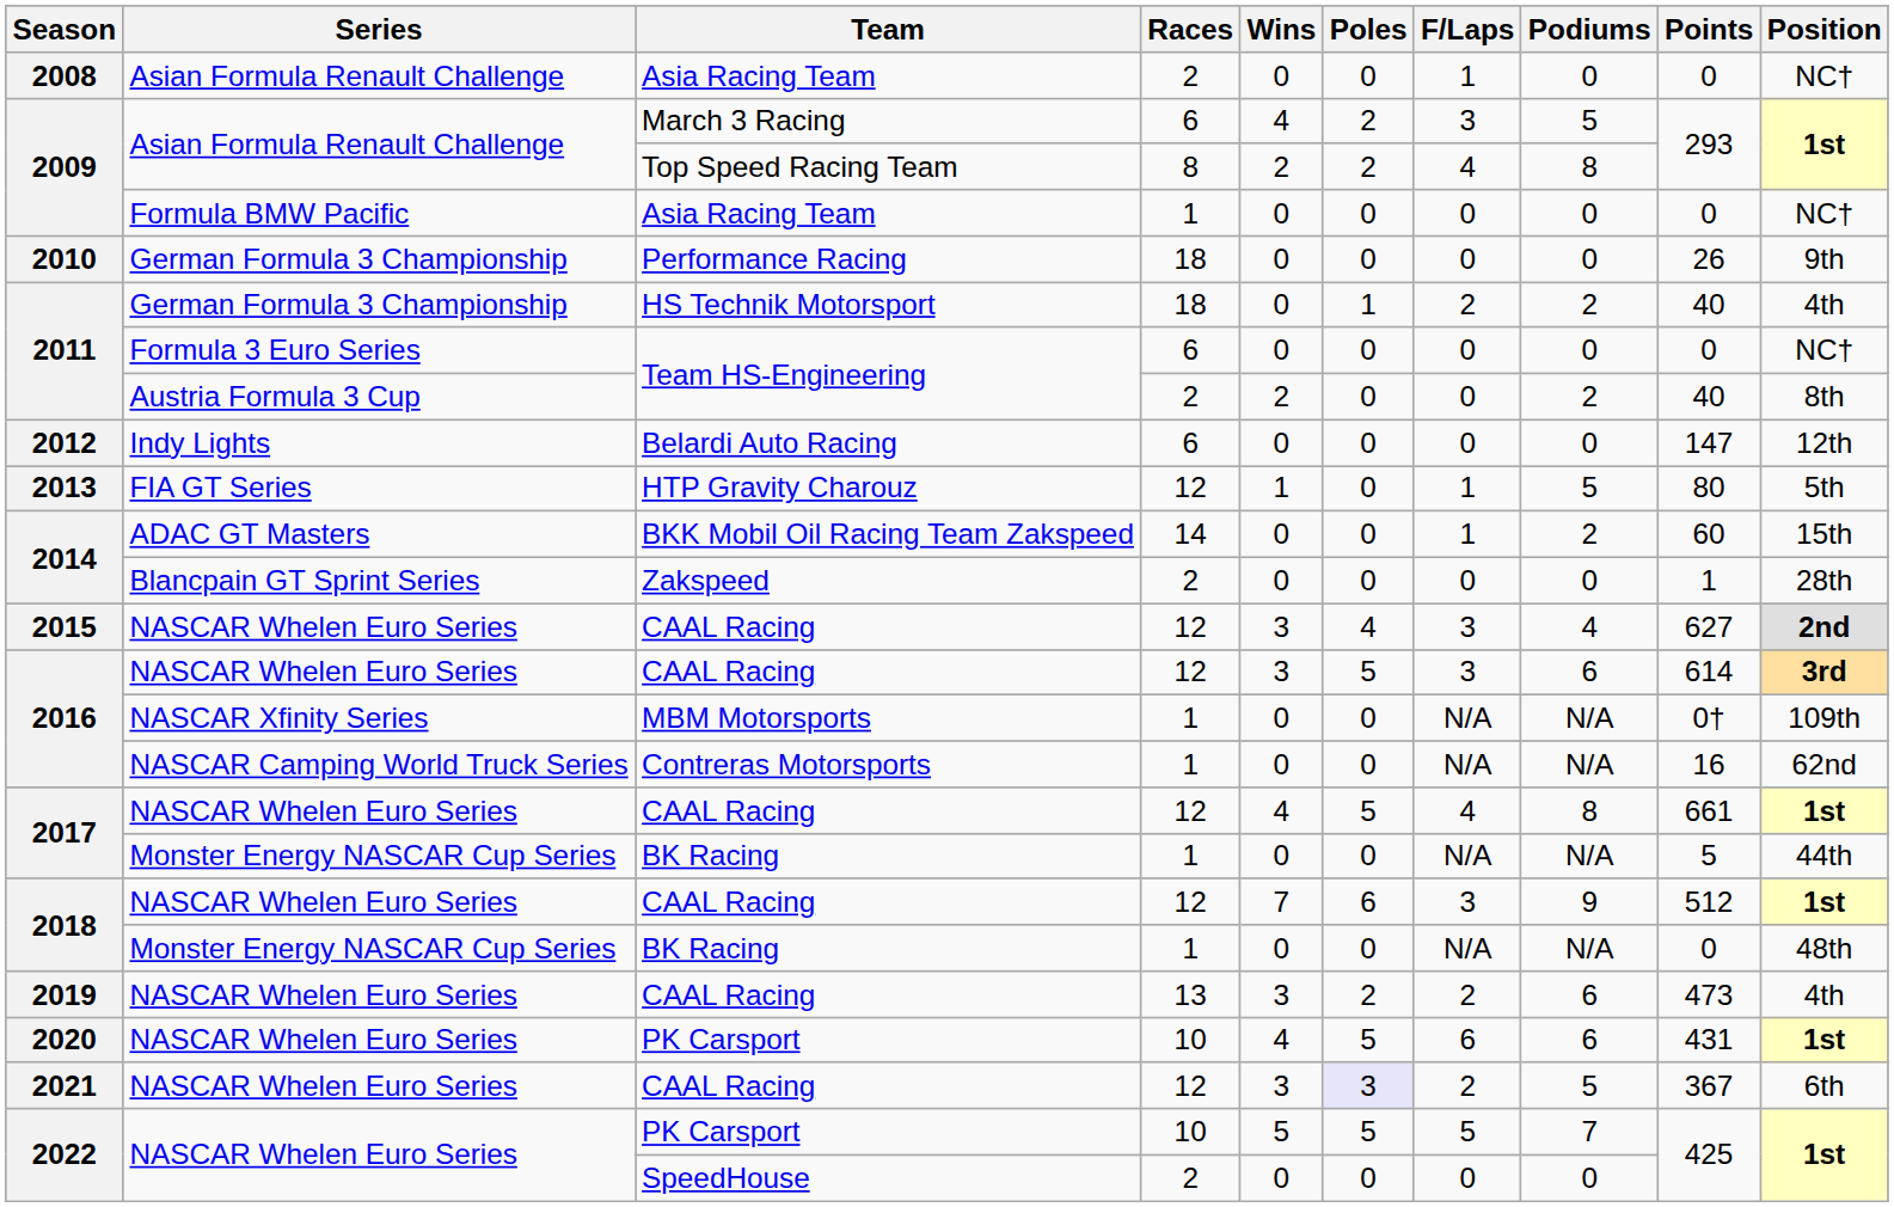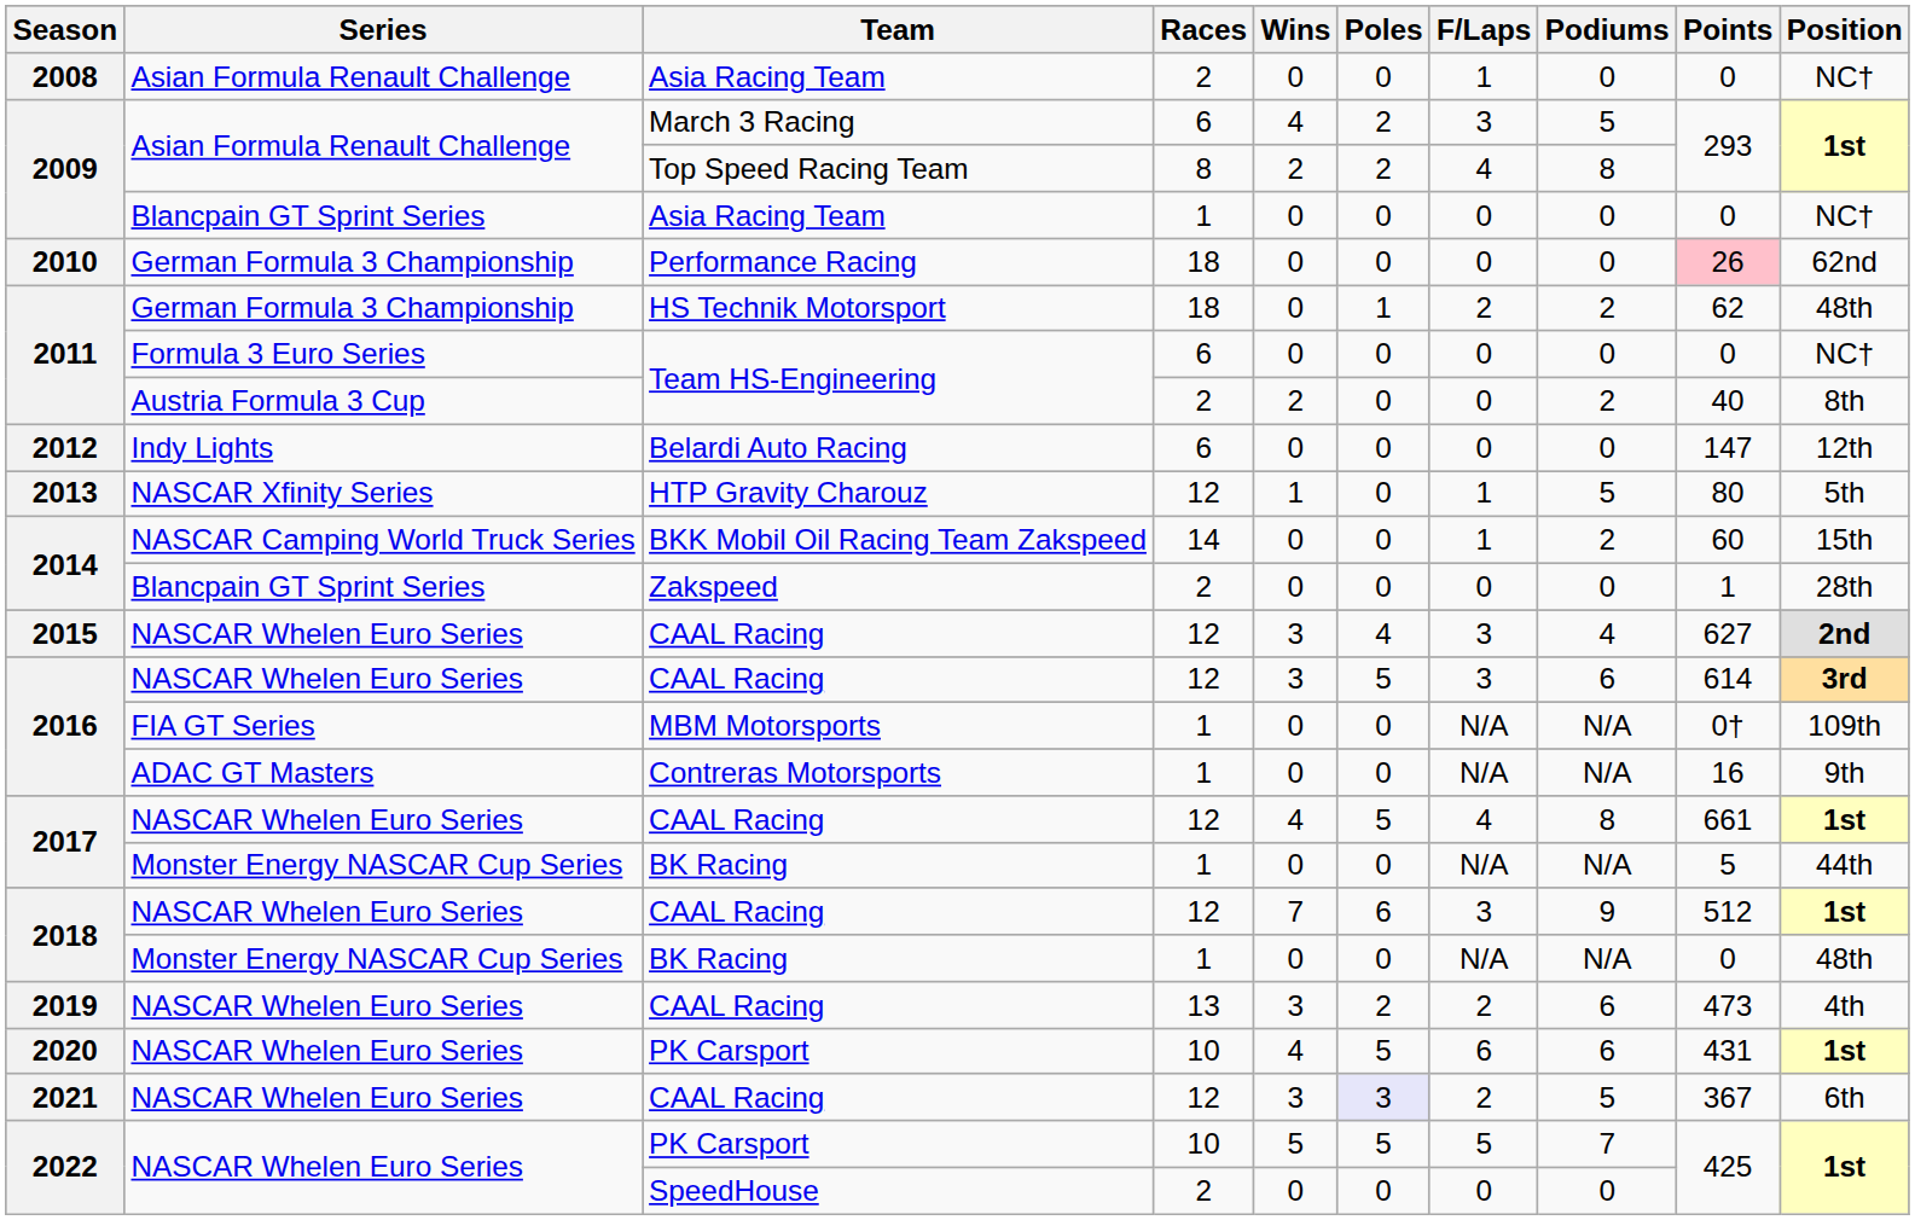 <table class="wikitable" style="font-size: 90%; text-align:center">
 <tr>
 <th>Season</th>
 <th>Series</th>
 <th>Team</th>
 <th>Races</th>
 <th>Wins</th>
 <th>Poles</th>
 <th>F/Laps</th>
 <th>Podiums</th>
 <th>Points</th>
 <th>Position</th>
 </tr>
 <tr>
 <th>2008</th>
 <td align=left><a href='#'>Asian Formula Renault Challenge</a></td>
 <td align=left><a href='#'>Asia Racing Team</a></td>
 <td>2</td>
 <td>0</td>
 <td>0</td>
 <td>1</td>
 <td>0</td>
 <td>0</td>
 <td>NC†</td>
 </tr>
 <tr>
 <th rowspan="3">2009</th>
 <td align=left rowspan=2><a href='#'>Asian Formula Renault Challenge</a></td>
 <td align=left>March 3 Racing</td>
 <td>6</td>
 <td>4</td>
 <td>2</td>
 <td>3</td>
 <td>5</td>
 <td rowspan=2>293</td>
 <td rowspan=2 style="background:#FFFFBF;"><strong>1st</strong></td>
 </tr>
 <tr>
 <td align=left>Top Speed Racing Team</td>
 <td>8</td>
 <td>2</td>
 <td>2</td>
 <td>4</td>
 <td>8</td>
 </tr>
 <tr>
-<td align=left><a href='#'>Formula BMW Pacific</a></td>
+<td align=left><a href='#'>Blancpain GT Sprint Series</a></td>
 <td align=left><a href='#'>Asia Racing Team</a></td>
 <td>1</td>
 <td>0</td>
 <td>0</td>
 <td>0</td>
 <td>0</td>
 <td>0</td>
 <td>NC†</td>
 </tr>
 <tr>
 <th>2010</th>
 <td align=left><a href='#'>German Formula 3 Championship</a></td>
 <td align=left><a href='#'>Performance Racing</a></td>
 <td>18</td>
 <td>0</td>
 <td>0</td>
 <td>0</td>
 <td>0</td>
-<td>26</td>
-<td>9th</td>
+<td style="background: pink;">26</td>
+<td>62nd</td>
 </tr>
 <tr>
 <th rowspan=3>2011</th>
 <td align=left><a href='#'>German Formula 3 Championship</a></td>
 <td align=left><a href='#'>HS Technik Motorsport</a></td>
 <td>18</td>
 <td>0</td>
 <td>1</td>
 <td>2</td>
 <td>2</td>
-<td>40</td>
-<td>4th</td>
+<td>62</td>
+<td>48th</td>
 </tr>
 <tr>
 <td align=left><a href='#'>Formula 3 Euro Series</a></td>
 <td align=left rowspan=2><a href='#'>Team HS-Engineering</a></td>
 <td>6</td>
 <td>0</td>
 <td>0</td>
 <td>0</td>
 <td>0</td>
 <td>0</td>
 <td>NC†</td>
 </tr>
 <tr>
 <td align=left><a href='#'>Austria Formula 3 Cup</a></td>
 <td>2</td>
 <td>2</td>
 <td>0</td>
 <td>0</td>
 <td>2</td>
 <td>40</td>
 <td>8th</td>
 </tr>
 <tr>
 <th>2012</th>
 <td align=left><a href='#'>Indy Lights</a></td>
 <td align=left><a href='#'>Belardi Auto Racing</a></td>
 <td>6</td>
 <td>0</td>
 <td>0</td>
 <td>0</td>
 <td>0</td>
 <td>147</td>
 <td>12th</td>
 </tr>
 <tr>
 <th>2013</th>
-<td align=left><a href='#'>FIA GT Series</a></td>
+<td align=left><a href='#'>NASCAR Xfinity Series</a></td>
 <td align=left><a href='#'>HTP Gravity Charouz</a></td>
 <td>12</td>
 <td>1</td>
 <td>0</td>
 <td>1</td>
 <td>5</td>
 <td>80</td>
 <td>5th</td>
 </tr>
 <tr>
 <th rowspan=2>2014</th>
-<td align=left><a href='#'>ADAC GT Masters</a></td>
+<td align=left><a href='#'>NASCAR Camping World Truck Series</a></td>
 <td align=left><a href='#'>BKK Mobil Oil Racing Team Zakspeed</a></td>
 <td>14</td>
 <td>0</td>
 <td>0</td>
 <td>1</td>
 <td>2</td>
 <td>60</td>
 <td>15th</td>
 </tr>
 <tr>
 <td align=left><a href='#'>Blancpain GT Sprint Series</a></td>
 <td align=left><a href='#'>Zakspeed</a></td>
 <td>2</td>
 <td>0</td>
 <td>0</td>
 <td>0</td>
 <td>0</td>
 <td>1</td>
 <td>28th</td>
 </tr>
 <tr>
 <th>2015</th>
 <td align=left><a href='#'>NASCAR Whelen Euro Series</a></td>
 <td align=left><a href='#'>CAAL Racing</a></td>
 <td>12</td>
 <td>3</td>
 <td>4</td>
 <td>3</td>
 <td>4</td>
 <td>627</td>
 <td style="background:#DFDFDF;"><strong>2nd</strong></td>
 </tr>
 <tr>
 <th rowspan=3>2016</th>
 <td align=left><a href='#'>NASCAR Whelen Euro Series</a></td>
 <td align=left><a href='#'>CAAL Racing</a></td>
 <td>12</td>
 <td>3</td>
 <td>5</td>
 <td>3</td>
 <td>6</td>
 <td>614</td>
 <td style="background:#FFDF9F;"><strong>3rd</strong></td>
 </tr>
 <tr>
-<td align=left><a href='#'>NASCAR Xfinity Series</a></td>
+<td align=left><a href='#'>FIA GT Series</a></td>
 <td align=left><a href='#'>MBM Motorsports</a></td>
 <td>1</td>
 <td>0</td>
 <td>0</td>
 <td>N/A</td>
 <td>N/A</td>
 <td>0†</td>
 <td>109th</td>
 </tr>
 <tr>
-<td align=left><a href='#'>NASCAR Camping World Truck Series</a></td>
+<td align=left><a href='#'>ADAC GT Masters</a></td>
 <td align=left><a href='#'>Contreras Motorsports</a></td>
 <td>1</td>
 <td>0</td>
 <td>0</td>
 <td>N/A</td>
 <td>N/A</td>
 <td>16</td>
-<td>62nd</td>
+<td>9th</td>
 </tr>
 <tr>
 <th rowspan=2>2017</th>
 <td align=left><a href='#'>NASCAR Whelen Euro Series</a></td>
 <td align=left><a href='#'>CAAL Racing</a></td>
 <td>12</td>
 <td>4</td>
 <td>5</td>
 <td>4</td>
 <td>8</td>
 <td>661</td>
 <td style="background:#FFFFBF;"><strong>1st</strong></td>
 </tr>
 <tr>
 <td align=left><a href='#'>Monster Energy NASCAR Cup Series</a></td>
 <td align=left><a href='#'>BK Racing</a></td>
 <td>1</td>
 <td>0</td>
 <td>0</td>
 <td>N/A</td>
 <td>N/A</td>
 <td>5</td>
 <td>44th</td>
 </tr>
 <tr>
 <th rowspan=2>2018</th>
 <td align=left><a href='#'>NASCAR Whelen Euro Series</a></td>
 <td align=left><a href='#'>CAAL Racing</a></td>
 <td>12</td>
 <td>7</td>
 <td>6</td>
 <td>3</td>
 <td>9</td>
 <td>512</td>
 <td style="background:#FFFFBF;"><strong>1st</strong></td>
 </tr>
 <tr>
 <td align=left><a href='#'>Monster Energy NASCAR Cup Series</a></td>
 <td align=left><a href='#'>BK Racing</a></td>
 <td>1</td>
 <td>0</td>
 <td>0</td>
 <td>N/A</td>
 <td>N/A</td>
 <td>0</td>
 <td>48th</td>
 </tr>
 <tr>
 <th>2019</th>
 <td align=left><a href='#'>NASCAR Whelen Euro Series</a></td>
 <td align=left><a href='#'>CAAL Racing</a></td>
 <td>13</td>
 <td>3</td>
 <td>2</td>
 <td>2</td>
 <td>6</td>
 <td>473</td>
 <td>4th</td>
 </tr>
 <tr>
 <th>2020</th>
 <td align=left><a href='#'>NASCAR Whelen Euro Series</a></td>
 <td align=left><a href='#'>PK Carsport</a></td>
 <td>10</td>
 <td>4</td>
 <td>5</td>
 <td>6</td>
 <td>6</td>
 <td>431</td>
 <td style="background:#FFFFBF;"><strong>1st</strong></td>
 </tr>
 <tr>
 <th>2021</th>
 <td align=left><a href='#'>NASCAR Whelen Euro Series</a></td>
 <td align=left><a href='#'>CAAL Racing</a></td>
 <td>12</td>
 <td>3</td>
 <td style="background: lavender;">3</td>
 <td>2</td>
 <td>5</td>
 <td>367</td>
 <td>6th</td>
 </tr>
 <tr>
 <th rowspan=2>2022</th>
 <td rowspan=2 align=left><a href='#'>NASCAR Whelen Euro Series</a></td>
 <td align=left><a href='#'>PK Carsport</a></td>
 <td>10</td>
 <td>5</td>
 <td>5</td>
 <td>5</td>
 <td>7</td>
 <td rowspan=2>425</td>
 <td rowspan=2 style="background:#FFFFBF;"><strong>1st</strong></td>
 </tr>
 <tr>
 <td align=left><a href='#'>SpeedHouse</a></td>
 <td>2</td>
 <td>0</td>
 <td>0</td>
 <td>0</td>
 <td>0</td>
 </tr>
 </table>
